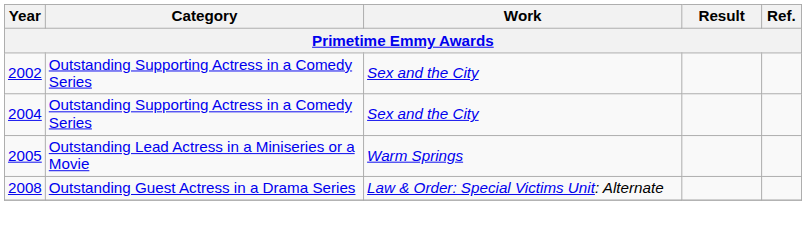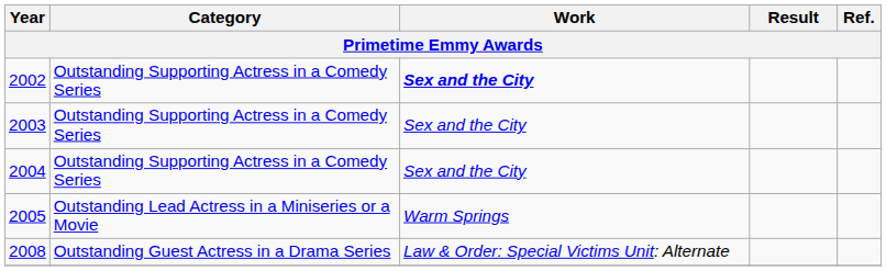 <table class="wikitable sortable" width="95%">
 <tr>
 <th width="5%">Year</th>
 <th width="40%">Category</th>
 <th width="40%">Work</th>
 <th width="10%">Result</th>
 <th width="5%">Ref.</th>
 </tr>
 <tr>
 <th colspan=5><a href='#'>Primetime Emmy Awards</a></th>
 </tr>
 <tr>
 <td align="center"><a href='#'>2002</a></td>
+<td><a href='#'>Outstanding Supporting Actress in a Comedy Series</a></td>
+<td><strong><em><a href='#'>Sex and the City</a></em></strong></td>
+<td></td>
+<td align="center"></td>
+</tr>
+<tr>
+<td align="center"><a href='#'>2003</a></td>
 <td><a href='#'>Outstanding Supporting Actress in a Comedy Series</a></td>
 <td><em><a href='#'>Sex and the City</a></em></td>
 <td></td>
 <td align="center"></td>
 </tr>
 <tr>
 <td align="center"><a href='#'>2004</a></td>
 <td><a href='#'>Outstanding Supporting Actress in a Comedy Series</a></td>
 <td><em><a href='#'>Sex and the City</a></em></td>
 <td></td>
 <td align="center"></td>
 </tr>
 <tr>
 <td align="center"><a href='#'>2005</a></td>
 <td><a href='#'>Outstanding Lead Actress in a Miniseries or a Movie</a></td>
 <td><em><a href='#'>Warm Springs</a></em></td>
 <td></td>
 <td align="center"></td>
 </tr>
 <tr>
 <td align="center"><a href='#'>2008</a></td>
 <td><a href='#'>Outstanding Guest Actress in a Drama Series</a></td>
 <td><em><a href='#'>Law & Order: Special Victims Unit</a>: Alternate</em></td>
 <td></td>
 <td align="center"></td>
 </tr>
 <tr>
 </tr>
 </table>
